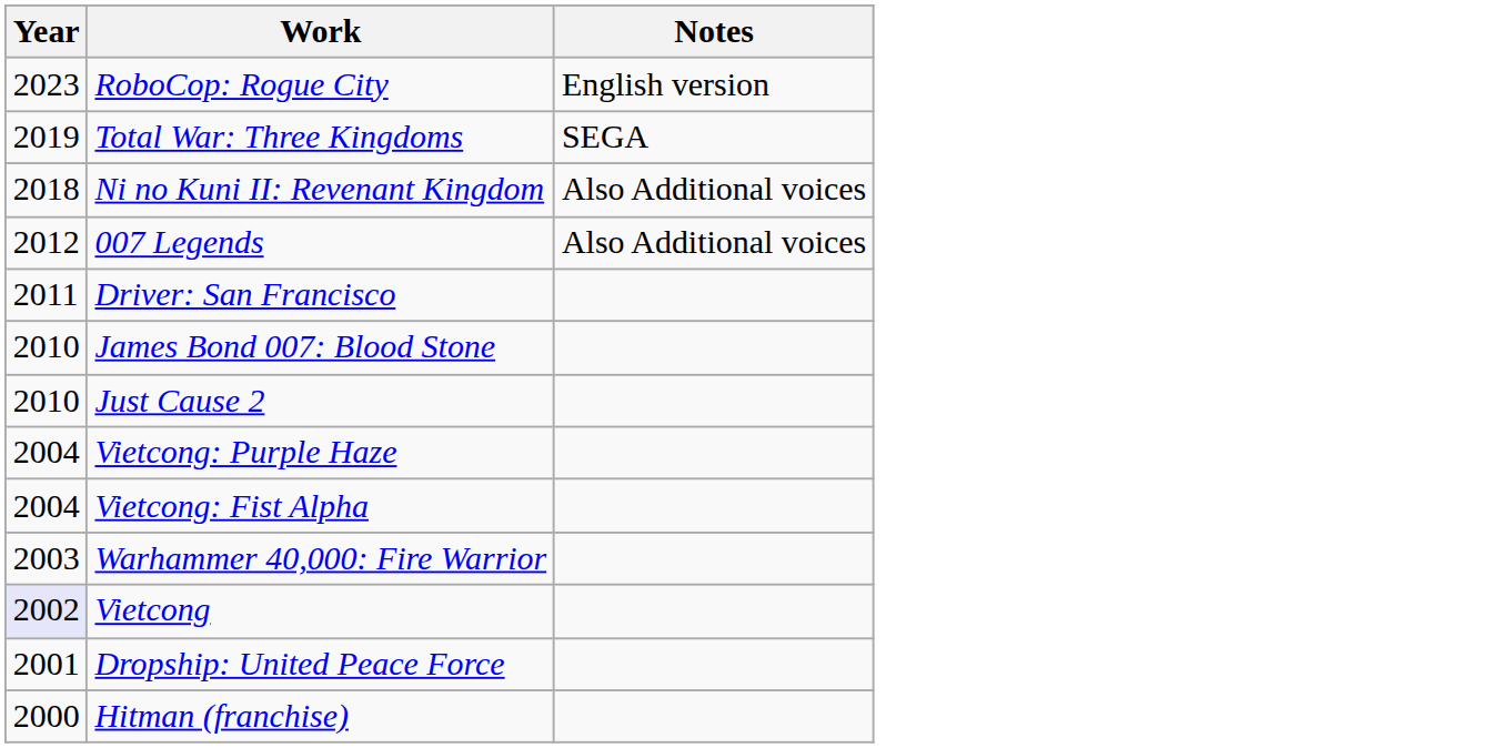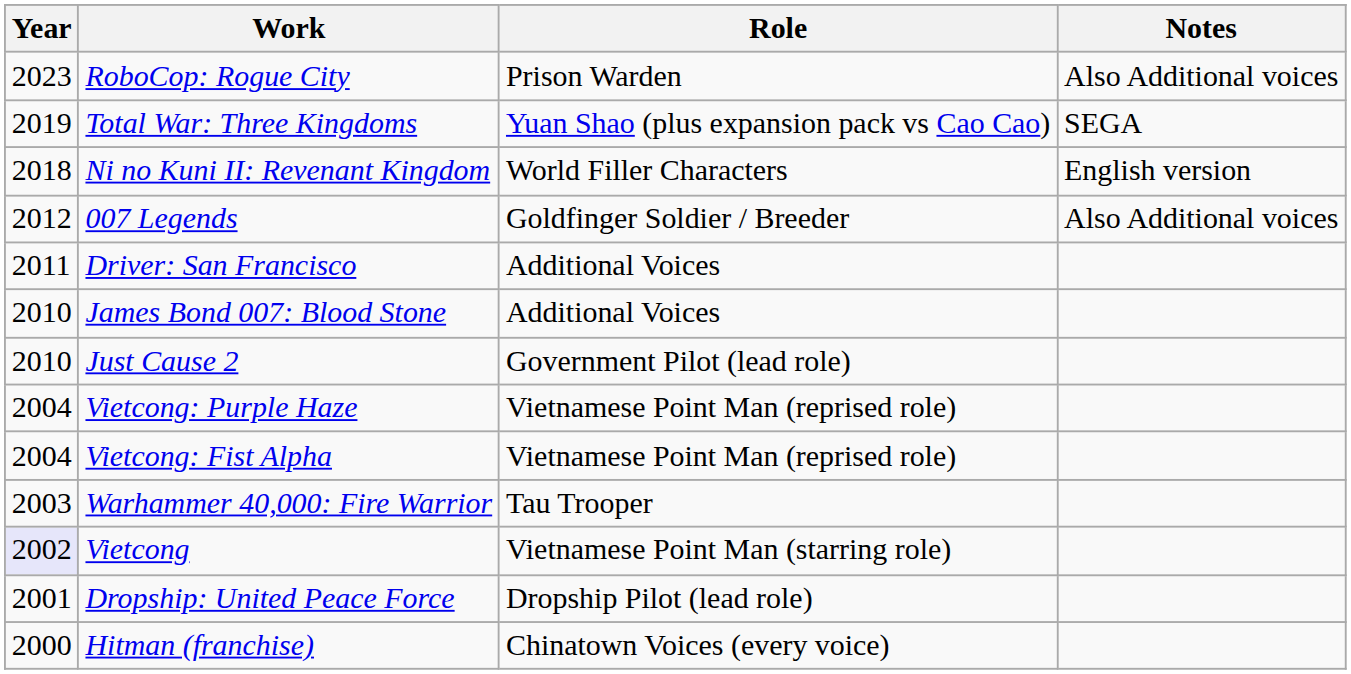 <table class="wikitable">
 <tr>
 <th>Year</th>
 <th>Work</th>
+<th>Role</th>
 <th>Notes</th>
 </tr>
 <tr>
 <td>2023</td>
 <td><em><a href='#'>RoboCop: Rogue City</a></em></td>
-<td>English version</td>
+<td>Prison Warden</td>
+<td>Also Additional voices</td>
 </tr>
 <tr>
 <td>2019</td>
 <td><em><a href='#'>Total War: Three Kingdoms</a></em></td>
+<td><a href='#'>Yuan Shao</a> (plus expansion pack vs <a href='#'>Cao Cao</a>)</td>
 <td>SEGA</td>
 </tr>
 <tr>
 <td>2018</td>
 <td><em><a href='#'>Ni no Kuni II: Revenant Kingdom</a></em></td>
-<td>Also Additional voices</td>
+<td>World Filler Characters</td>
+<td>English version</td>
 </tr>
 <tr>
 <td>2012</td>
 <td><em><a href='#'>007 Legends</a></em></td>
+<td>Goldfinger Soldier / Breeder</td>
 <td>Also Additional voices</td>
 </tr>
 <tr>
 <td>2011</td>
 <td><em><a href='#'>Driver: San Francisco</a></em></td>
+<td>Additional Voices</td>
 <td></td>
 </tr>
 <tr>
 <td>2010</td>
 <td><em><a href='#'>James Bond 007: Blood Stone</a></em></td>
+<td>Additional Voices</td>
 <td></td>
 </tr>
 <tr>
 <td>2010</td>
 <td><em><a href='#'>Just Cause 2</a></em></td>
+<td>Government Pilot (lead role)</td>
 <td></td>
 </tr>
 <tr>
 <td>2004</td>
 <td><em><a href='#'>Vietcong: Purple Haze</a></em></td>
+<td>Vietnamese Point Man (reprised role)</td>
 <td></td>
 </tr>
 <tr>
 <td>2004</td>
 <td><em><a href='#'>Vietcong: Fist Alpha</a></em></td>
+<td>Vietnamese Point Man (reprised role)</td>
 <td></td>
 </tr>
 <tr>
 <td>2003</td>
 <td><em><a href='#'>Warhammer 40,000: Fire Warrior</a></em></td>
+<td>Tau Trooper</td>
 <td></td>
 </tr>
 <tr>
 <td style="background: lavender;">2002</td>
 <td><em><a href='#'>Vietcong</a></em></td>
+<td>Vietnamese Point Man (starring role)</td>
 <td></td>
 </tr>
 <tr>
 <td>2001</td>
 <td><em><a href='#'>Dropship: United Peace Force</a></em></td>
+<td>Dropship Pilot (lead role)</td>
 <td></td>
 </tr>
 <tr>
 <td>2000</td>
 <td><em><a href='#'>Hitman (franchise)</a></em></td>
+<td>Chinatown Voices (every voice)</td>
 <td></td>
 </tr>
 </table>
